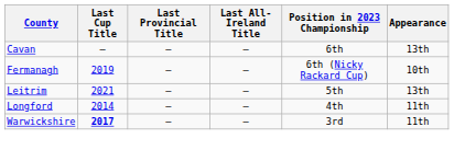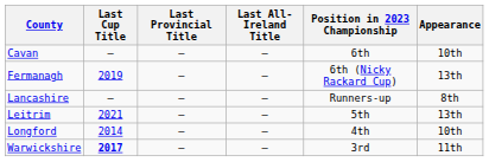 <table class="wikitable sortable" style="text-align:center">
 <tr>
 <th><a href='#'>County</a></th>
 <th>Last Cup Title</th>
 <th>Last Provincial Title</th>
 <th>Last All-Ireland Title</th>
 <th>Position in <a href='#'>2023</a> Championship</th>
 <th>Appearance</th>
 </tr>
 <tr>
 <td style="text-align:left"> <a href='#'>Cavan</a></td>
 <td>—</td>
 <td>—</td>
 <td>—</td>
 <td>6th</td>
-<td>13th</td>
+<td>10th</td>
 </tr>
 <tr>
 <td style="text-align:left"> <a href='#'>Fermanagh</a></td>
 <td><a href='#'>2019</a></td>
 <td>—</td>
 <td>—</td>
 <td>6th (<a href='#'>Nicky Rackard Cup</a>)</td>
-<td>10th</td>
+<td>13th</td>
+</tr>
+<tr>
+<td style="text-align:left"> <a href='#'>Lancashire</a></td>
+<td>—</td>
+<td>—</td>
+<td>—</td>
+<td>Runners-up</td>
+<td>8th</td>
 </tr>
 <tr>
 <td style="text-align:left"> <a href='#'>Leitrim</a></td>
 <td><a href='#'>2021</a></td>
 <td>—</td>
 <td>—</td>
 <td>5th</td>
 <td>13th</td>
 </tr>
 <tr>
 <td style="text-align:left"> <a href='#'>Longford</a></td>
 <td><a href='#'>2014</a></td>
 <td>—</td>
 <td>—</td>
 <td>4th</td>
-<td>11th</td>
+<td>10th</td>
 </tr>
 <tr>
 <td style="text-align:left"> <a href='#'>Warwickshire</a></td>
 <td><strong><a href='#'>2017</a></strong></td>
 <td>—</td>
 <td>—</td>
 <td>3rd</td>
 <td>11th</td>
 </tr>
 </table>
